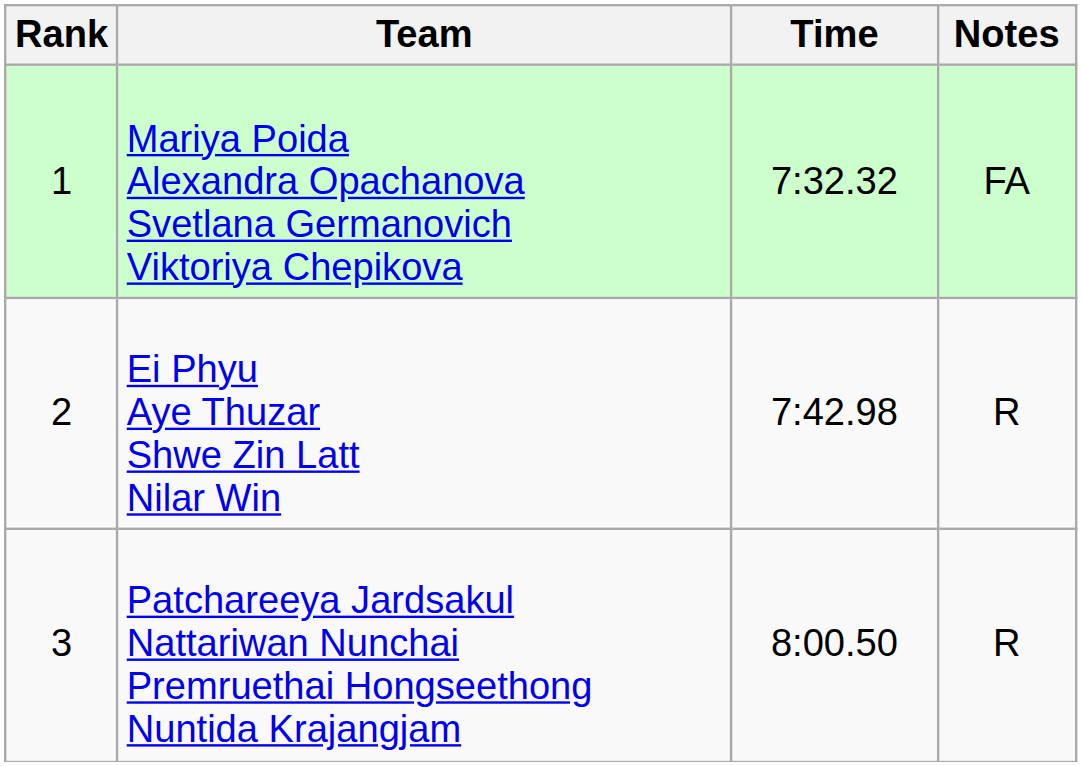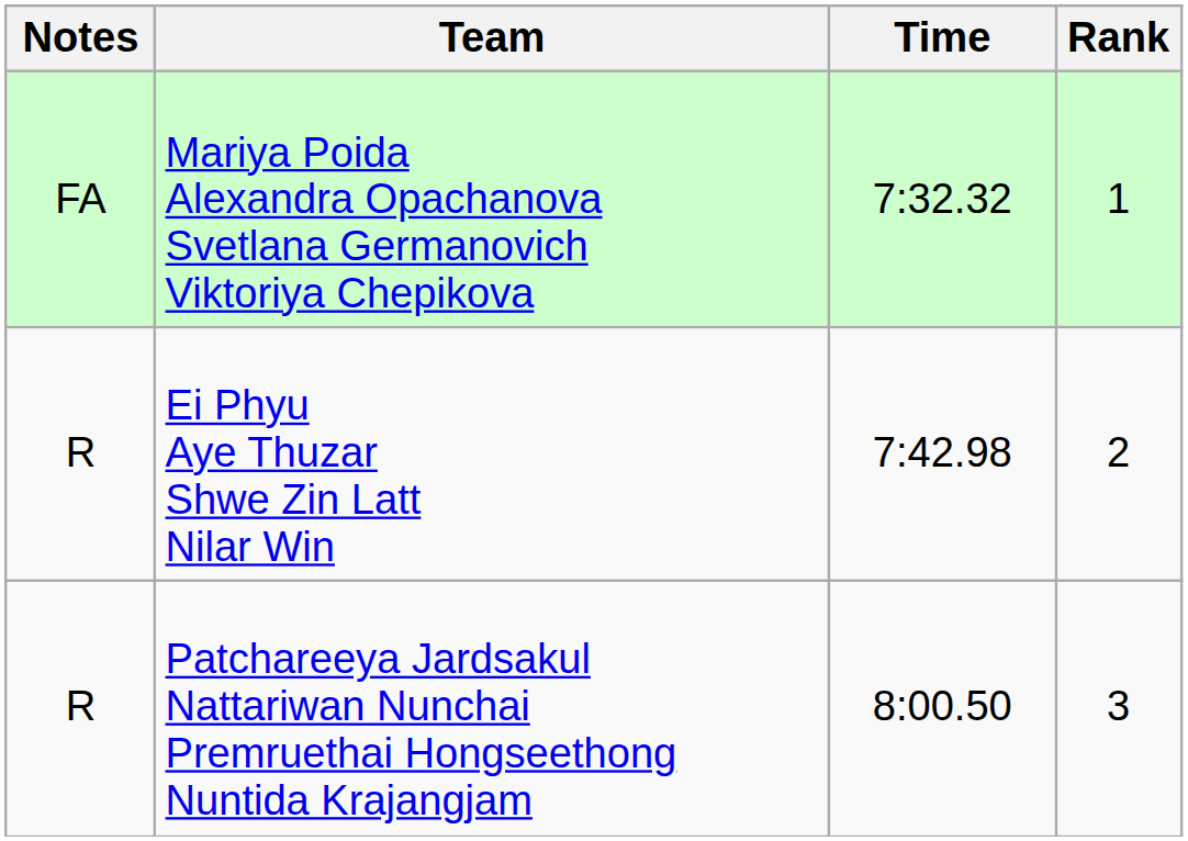 <table class=wikitable style="text-align:center">
 <tr>
-<th width=40>Rank</th>
+<th width=50>Notes</th>
 <th width=250>Team</th>
 <th width=80>Time</th>
-<th width=50>Notes</th>
+<th width=40>Rank</th>
 </tr>
 <tr bgcolor="ccffcc">
-<td>1</td>
+<td>FA</td>
 <td align="left"><br><a href='#'>Mariya Poida</a><br><a href='#'>Alexandra Opachanova</a><br><a href='#'>Svetlana Germanovich</a><br><a href='#'>Viktoriya Chepikova</a></td>
 <td>7:32.32</td>
-<td>FA</td>
+<td>1</td>
 </tr>
 <tr>
-<td>2</td>
+<td>R</td>
 <td align="left"><br><a href='#'>Ei Phyu</a><br><a href='#'>Aye Thuzar</a><br><a href='#'>Shwe Zin Latt</a><br><a href='#'>Nilar Win</a></td>
 <td>7:42.98</td>
-<td>R</td>
+<td>2</td>
 </tr>
 <tr>
-<td>3</td>
+<td>R</td>
 <td align="left"><br><a href='#'>Patchareeya Jardsakul</a><br><a href='#'>Nattariwan Nunchai</a><br><a href='#'>Premruethai Hongseethong</a><br><a href='#'>Nuntida Krajangjam</a></td>
 <td>8:00.50</td>
-<td>R</td>
+<td>3</td>
 </tr>
 </table>
